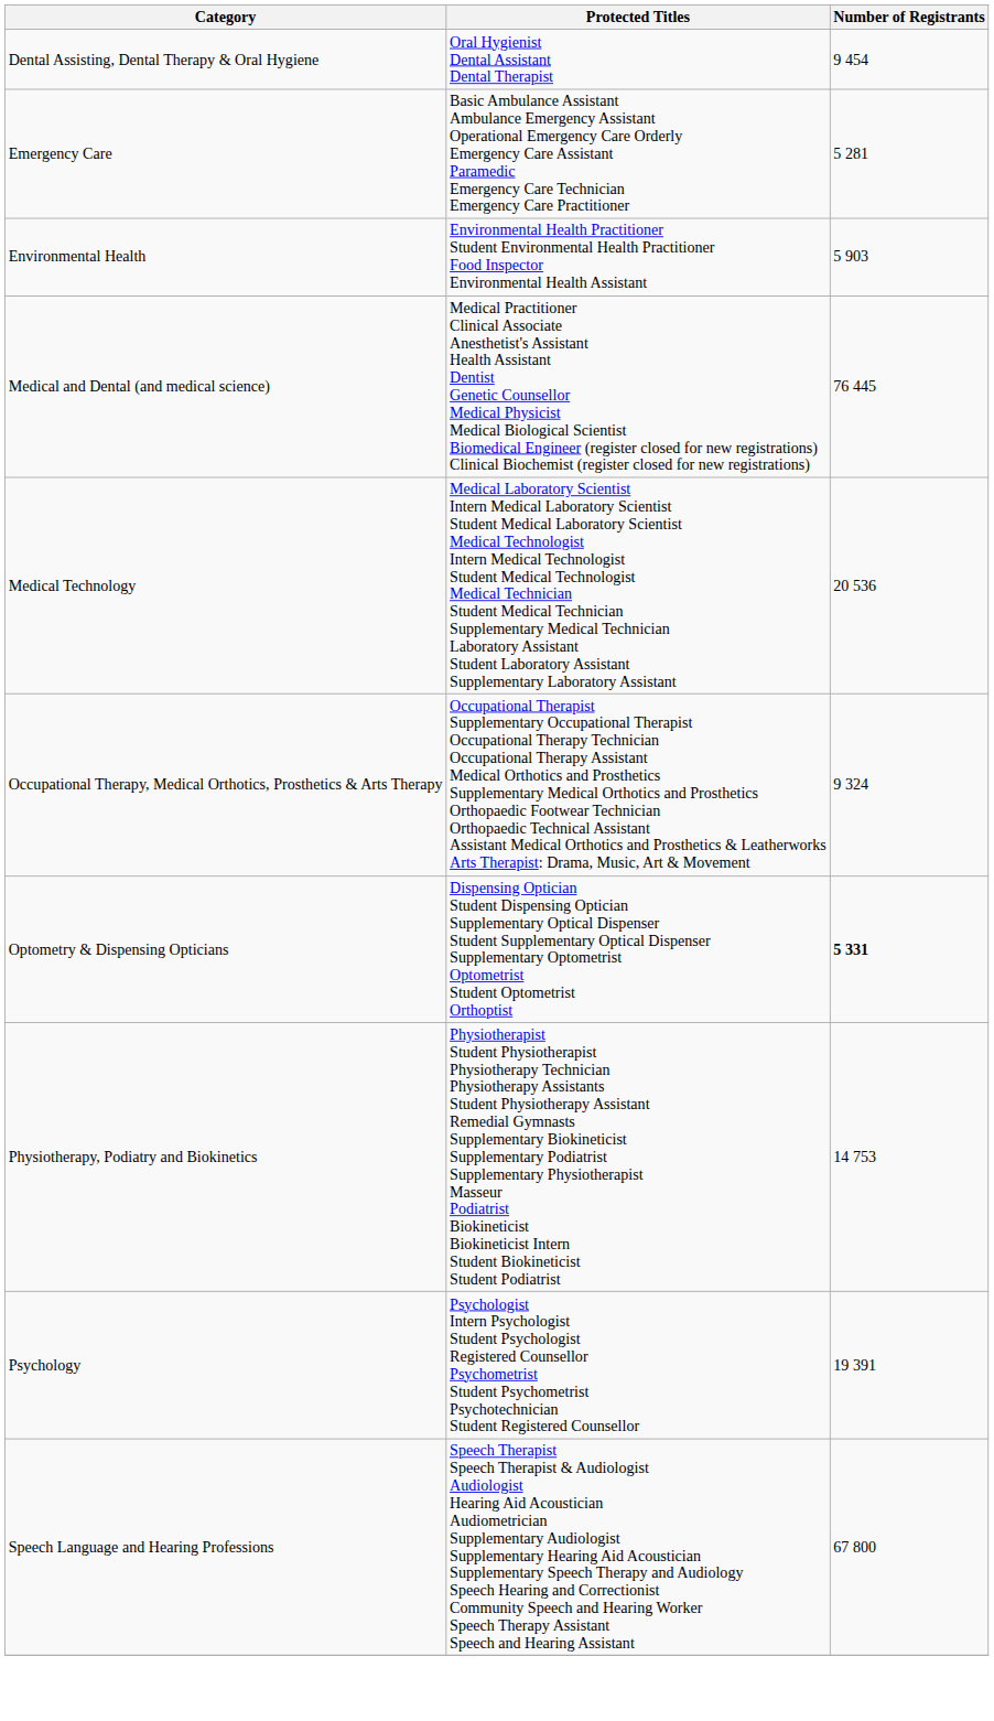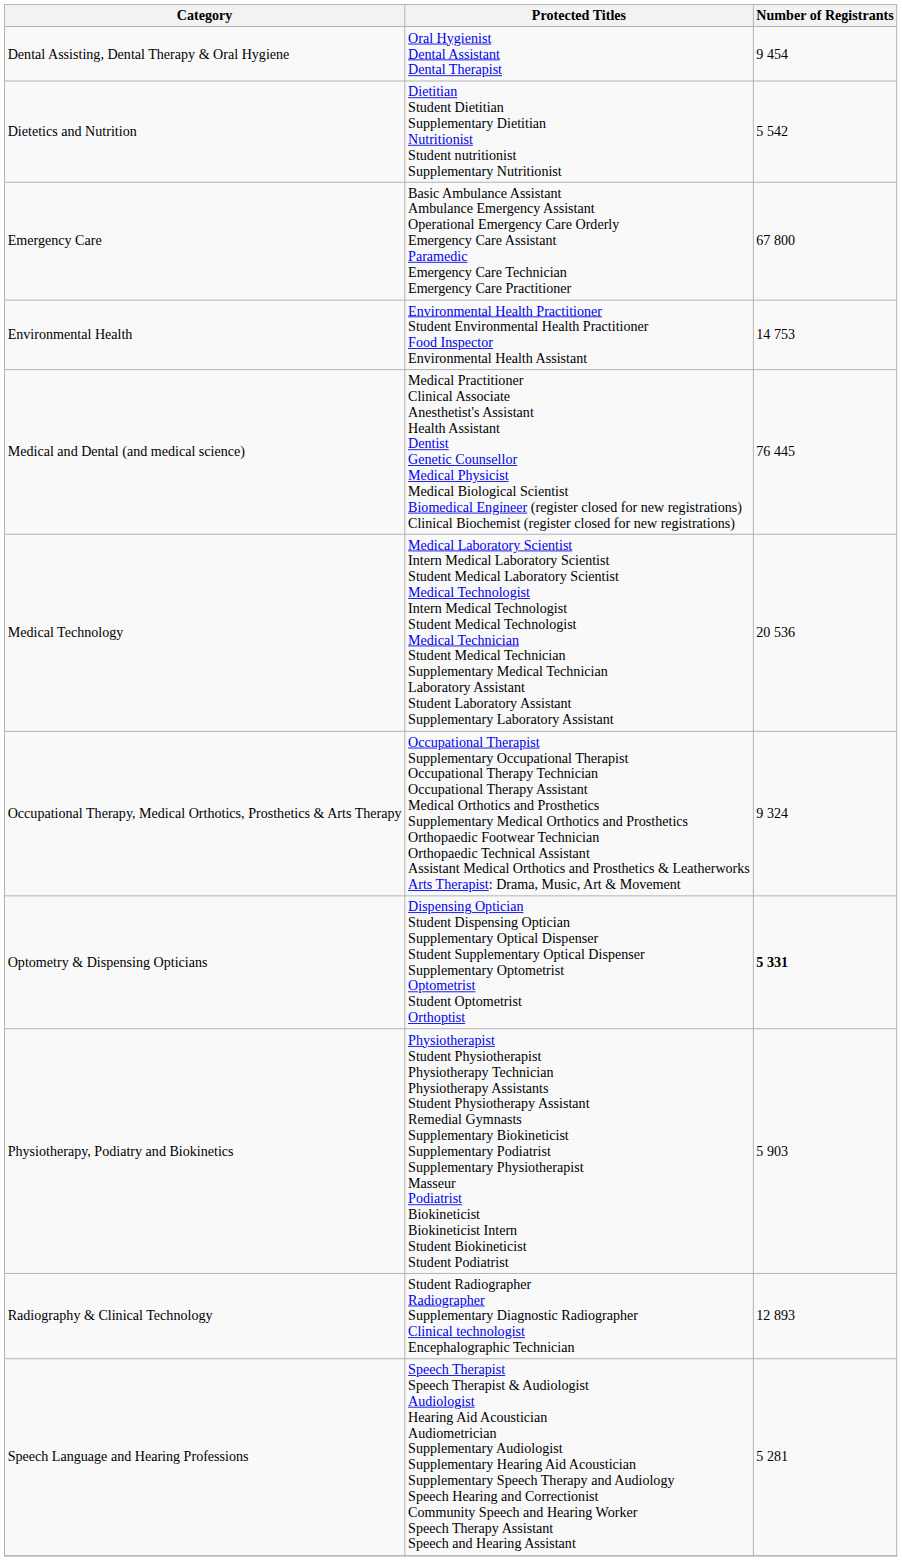 <table class="wikitable sortable">
 <tr>
 <th>Category</th>
 <th>Protected Titles</th>
 <th>Number of Registrants</th>
 </tr>
 <tr>
 <td>Dental Assisting, Dental Therapy & Oral Hygiene</td>
 <td><a href='#'>Oral Hygienist</a><br><a href='#'>Dental Assistant</a><br><a href='#'>Dental Therapist</a></td>
 <td>9 454</td>
 </tr>
 <tr>
+<td>Dietetics and Nutrition</td>
+<td><a href='#'>Dietitian</a><br>Student Dietitian<br>Supplementary Dietitian<br><a href='#'>Nutritionist</a><br>Student nutritionist<br>Supplementary Nutritionist</td>
+<td>5 542</td>
+</tr>
+<tr>
 <td>Emergency Care</td>
 <td>Basic Ambulance Assistant<br>Ambulance Emergency Assistant<br>Operational Emergency Care Orderly<br>Emergency Care Assistant<br><a href='#'>Paramedic</a><br>Emergency Care Technician<br>Emergency Care Practitioner</td>
-<td>5 281</td>
+<td>67 800</td>
 </tr>
 <tr>
 <td>Environmental Health</td>
 <td><a href='#'>Environmental Health Practitioner</a><br>Student Environmental Health Practitioner<br><a href='#'>Food Inspector</a><br>Environmental Health Assistant</td>
-<td>5 903</td>
+<td>14 753</td>
 </tr>
 <tr>
 <td>Medical and Dental (and medical science)</td>
 <td>Medical Practitioner<br>Clinical Associate<br>Anesthetist's Assistant<br>Health Assistant<br><a href='#'>Dentist</a><br><a href='#'>Genetic Counsellor</a><br><a href='#'>Medical Physicist</a><br>Medical Biological Scientist<br><a href='#'>Biomedical Engineer</a> (register closed for new registrations)<br>Clinical Biochemist (register closed for new registrations)</td>
 <td>76 445</td>
 </tr>
 <tr>
 <td>Medical Technology</td>
 <td><a href='#'>Medical Laboratory Scientist</a><br>Intern Medical Laboratory Scientist<br>Student Medical Laboratory Scientist<br><a href='#'>Medical Technologist</a><br>Intern Medical Technologist<br>Student Medical Technologist<br><a href='#'>Medical Technician</a><br>Student Medical Technician<br>Supplementary Medical Technician<br>Laboratory Assistant<br>Student Laboratory Assistant<br>Supplementary Laboratory Assistant</td>
 <td>20 536</td>
 </tr>
 <tr>
 <td>Occupational Therapy, Medical Orthotics, Prosthetics & Arts Therapy</td>
 <td><a href='#'>Occupational Therapist</a><br>Supplementary Occupational Therapist<br>Occupational Therapy Technician<br>Occupational Therapy Assistant<br>Medical Orthotics and Prosthetics<br>Supplementary Medical Orthotics and Prosthetics<br>Orthopaedic Footwear Technician<br>Orthopaedic Technical Assistant<br>Assistant Medical Orthotics and Prosthetics & Leatherworks<br><a href='#'>Arts Therapist</a>: Drama, Music, Art & Movement</td>
 <td>9 324</td>
 </tr>
 <tr>
 <td>Optometry & Dispensing Opticians</td>
 <td><a href='#'>Dispensing Optician</a><br>Student Dispensing Optician<br>Supplementary Optical Dispenser<br>Student Supplementary Optical Dispenser<br>Supplementary Optometrist<br><a href='#'>Optometrist</a><br>Student Optometrist<br><a href='#'>Orthoptist</a></td>
 <td><strong>5 331</strong></td>
 </tr>
 <tr>
 <td>Physiotherapy, Podiatry and Biokinetics</td>
 <td><a href='#'>Physiotherapist</a><br>Student Physiotherapist<br>Physiotherapy Technician<br>Physiotherapy Assistants<br>Student Physiotherapy Assistant<br>Remedial Gymnasts<br>Supplementary Biokineticist<br>Supplementary Podiatrist<br>Supplementary Physiotherapist<br>Masseur<br><a href='#'>Podiatrist</a><br>Biokineticist<br>Biokineticist Intern<br>Student Biokineticist<br>Student Podiatrist</td>
-<td>14 753</td>
+<td>5 903</td>
 </tr>
 <tr>
-<td>Psychology</td>
-<td><a href='#'>Psychologist</a><br>Intern Psychologist<br>Student Psychologist<br>Registered Counsellor<br><a href='#'>Psychometrist</a><br>Student Psychometrist<br>Psychotechnician<br>Student Registered Counsellor</td>
-<td>19 391</td>
+<td>Radiography & Clinical Technology</td>
+<td>Student Radiographer<br><a href='#'>Radiographer</a><br>Supplementary Diagnostic Radiographer<br><a href='#'>Clinical technologist</a><br>Encephalographic Technician</td>
+<td>12 893</td>
 </tr>
 <tr>
 <td>Speech Language and Hearing Professions</td>
 <td><a href='#'>Speech Therapist</a><br>Speech Therapist & Audiologist<br><a href='#'>Audiologist</a><br>Hearing Aid Acoustician<br>Audiometrician<br>Supplementary Audiologist<br>Supplementary Hearing Aid Acoustician<br>Supplementary Speech Therapy and Audiology<br>Speech Hearing and Correctionist<br>Community Speech and Hearing Worker<br>Speech Therapy Assistant<br>Speech and Hearing Assistant</td>
-<td>67 800</td>
+<td>5 281</td>
 </tr>
 <tr>
 </tr>
 </table>
